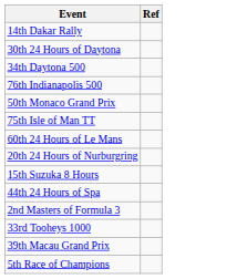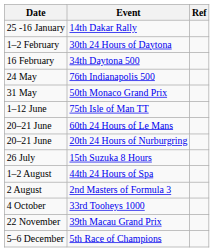 <table class="wikitable" style="font-size: 85%">
 <tr>
+<th>Date</th>
 <th>Event</th>
 <th>Ref</th>
 </tr>
 <tr>
+<td>25 -16 January</td>
 <td><a href='#'>14th Dakar Rally</a></td>
 <td></td>
 </tr>
 <tr>
+<td>1–2 February</td>
 <td><a href='#'>30th 24 Hours of Daytona</a></td>
 <td></td>
 </tr>
 <tr>
+<td>16 February</td>
 <td><a href='#'>34th Daytona 500</a></td>
 <td></td>
 </tr>
 <tr>
+<td>24 May</td>
 <td><a href='#'>76th Indianapolis 500</a></td>
 <td></td>
 </tr>
 <tr>
+<td>31 May</td>
 <td><a href='#'>50th Monaco Grand Prix</a></td>
 <td></td>
 </tr>
 <tr>
+<td>1–12 June</td>
 <td><a href='#'>75th Isle of Man TT</a></td>
 <td></td>
 </tr>
 <tr>
+<td>20–21 June</td>
 <td><a href='#'>60th 24 Hours of Le Mans</a></td>
 <td></td>
 </tr>
 <tr>
+<td>20–21 June</td>
 <td><a href='#'>20th 24 Hours of Nurburgring</a></td>
 <td></td>
 </tr>
 <tr>
+<td>26 July</td>
 <td><a href='#'>15th Suzuka 8 Hours</a></td>
 <td></td>
 </tr>
 <tr>
+<td>1–2 August</td>
 <td><a href='#'>44th 24 Hours of Spa</a></td>
 <td></td>
 </tr>
 <tr>
+<td>2 August</td>
 <td><a href='#'>2nd Masters of Formula 3</a></td>
 <td></td>
 </tr>
 <tr>
+<td>4 October</td>
 <td><a href='#'>33rd Tooheys 1000</a></td>
 <td></td>
 </tr>
 <tr>
+<td>22 November</td>
 <td><a href='#'>39th Macau Grand Prix</a></td>
 <td></td>
 </tr>
 <tr>
+<td>5–6 December</td>
 <td><a href='#'>5th Race of Champions</a></td>
 <td></td>
 </tr>
 </table>
